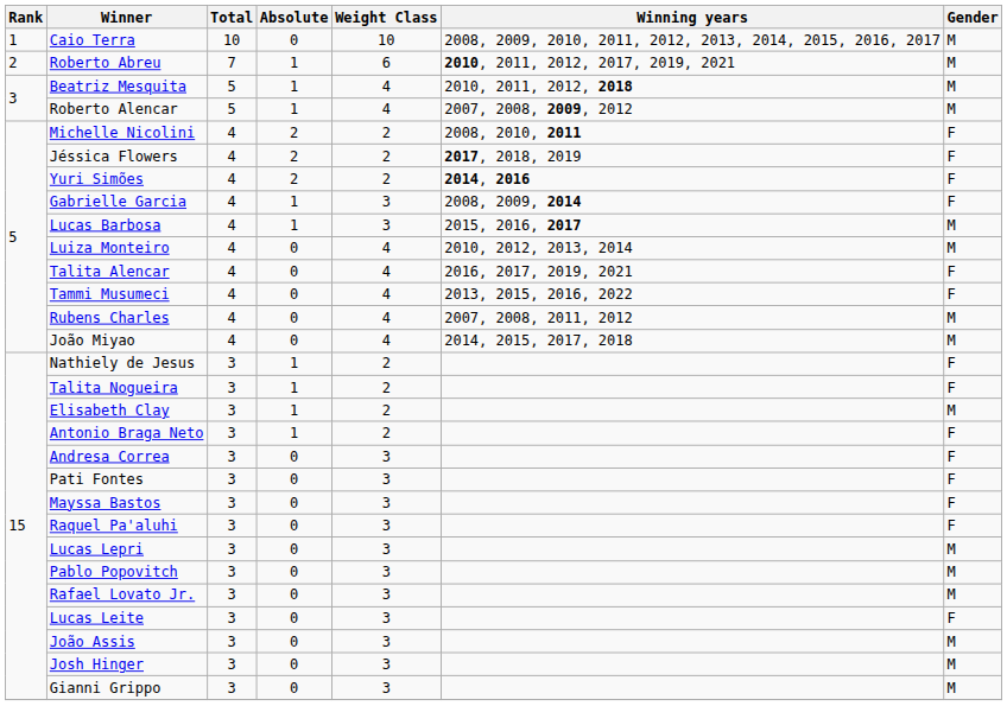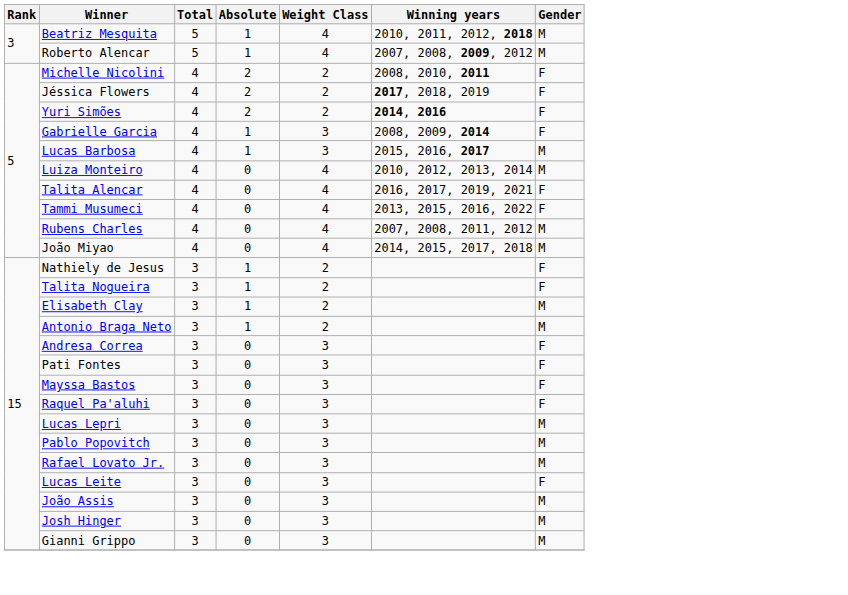 <table class="wikitable sortable wikitable collapsible autocollapse" style="text-align:left">
 <tr style="background-color:#EDEDED;">
 <th>Rank</th>
 <th>Winner</th>
 <th>Total</th>
 <th>Absolute</th>
 <th>Weight Class</th>
 <th>Winning years</th>
 <th>Gender</th>
-</tr>
-<tr>
-<td>1</td>
-<td> <a href='#'>Caio Terra</a></td>
-<td align="center">10</td>
-<td align="center">0</td>
-<td align="center">10</td>
-<td>2008, 2009, 2010, 2011, 2012, 2013, 2014, 2015, 2016, 2017</td>
-<td>M</td>
-</tr>
-<tr>
-<td>2</td>
-<td> <a href='#'>Roberto Abreu</a></td>
-<td align="center">7</td>
-<td align="center">1</td>
-<td align="center">6</td>
-<td><strong>2010</strong>, 2011, 2012, 2017, 2019, 2021</td>
-<td>M</td>
 </tr>
 <tr>
 <td rowspan="2">3</td>
 <td> <a href='#'>Beatriz Mesquita</a></td>
 <td align="center">5</td>
 <td align="center">1</td>
 <td align="center">4</td>
 <td>2010, 2011, 2012, <strong>2018</strong></td>
 <td>M</td>
 </tr>
 <tr>
 <td> Roberto Alencar</td>
 <td align="center">5</td>
 <td align="center">1</td>
 <td align="center">4</td>
 <td>2007, 2008, <strong>2009</strong>, 2012</td>
 <td>M</td>
 </tr>
 <tr>
 <td rowspan="10">5</td>
 <td> <a href='#'>Michelle Nicolini</a></td>
 <td align="center">4</td>
 <td align="center">2</td>
 <td align="center">2</td>
 <td>2008, 2010, <strong>2011</strong></td>
 <td>F</td>
 </tr>
 <tr>
 <td> Jéssica Flowers</td>
 <td align="center">4</td>
 <td align="center">2</td>
 <td align="center">2</td>
 <td><strong>2017</strong>, 2018, 2019</td>
 <td>F</td>
 </tr>
 <tr>
 <td> <a href='#'>Yuri Simões</a></td>
 <td align="center">4</td>
 <td align="center">2</td>
 <td align="center">2</td>
 <td><strong>2014</strong>, <strong>2016</strong></td>
 <td>F</td>
 </tr>
 <tr>
 <td> <a href='#'>Gabrielle Garcia</a></td>
 <td align="center">4</td>
 <td align="center">1</td>
 <td align="center">3</td>
 <td>2008, 2009, <strong>2014</strong></td>
 <td>F</td>
 </tr>
 <tr>
 <td> <a href='#'>Lucas Barbosa</a></td>
 <td align="center">4</td>
 <td align="center">1</td>
 <td align="center">3</td>
 <td>2015, 2016, <strong>2017</strong></td>
 <td>M</td>
 </tr>
 <tr>
 <td> <a href='#'>Luiza Monteiro</a></td>
 <td align="center">4</td>
 <td align="center">0</td>
 <td align="center">4</td>
 <td>2010, 2012, 2013, 2014</td>
 <td>M</td>
 </tr>
 <tr>
 <td> <a href='#'>Talita Alencar</a></td>
 <td align="center">4</td>
 <td align="center">0</td>
 <td align="center">4</td>
 <td>2016, 2017, 2019, 2021</td>
 <td>F</td>
 </tr>
 <tr>
 <td> <a href='#'>Tammi Musumeci</a></td>
 <td align="center">4</td>
 <td align="center">0</td>
 <td align="center">4</td>
 <td>2013, 2015, 2016, 2022</td>
 <td>F</td>
 </tr>
 <tr>
 <td> <a href='#'>Rubens Charles</a></td>
 <td align="center">4</td>
 <td align="center">0</td>
 <td align="center">4</td>
 <td>2007, 2008, 2011, 2012</td>
 <td>M</td>
 </tr>
 <tr>
 <td> João Miyao</td>
 <td align="center">4</td>
 <td align="center">0</td>
 <td align="center">4</td>
 <td>2014, 2015, 2017, 2018</td>
 <td>M</td>
 </tr>
 <tr>
 <td rowspan="15">15</td>
 <td> Nathiely de Jesus</td>
 <td align="center">3</td>
 <td align="center">1</td>
 <td align="center">2</td>
 <td></td>
 <td>F</td>
 </tr>
 <tr>
 <td> <a href='#'>Talita Nogueira</a></td>
 <td align="center">3</td>
 <td align="center">1</td>
 <td align="center">2</td>
 <td></td>
 <td>F</td>
 </tr>
 <tr>
 <td> <a href='#'>Elisabeth Clay</a></td>
 <td align="center">3</td>
 <td align="center">1</td>
 <td align="center">2</td>
 <td></td>
 <td>M</td>
 </tr>
 <tr>
 <td> <a href='#'>Antonio Braga Neto</a></td>
 <td align="center">3</td>
 <td align="center">1</td>
 <td align="center">2</td>
 <td></td>
-<td>F</td>
+<td>M</td>
 </tr>
 <tr>
 <td> <a href='#'>Andresa Correa</a></td>
 <td align="center">3</td>
 <td align="center">0</td>
 <td align="center">3</td>
 <td></td>
 <td>F</td>
 </tr>
 <tr>
 <td> Pati Fontes</td>
 <td align="center">3</td>
 <td align="center">0</td>
 <td align="center">3</td>
 <td></td>
 <td>F</td>
 </tr>
 <tr>
 <td> <a href='#'>Mayssa Bastos</a></td>
 <td align="center">3</td>
 <td align="center">0</td>
 <td align="center">3</td>
 <td></td>
 <td>F</td>
 </tr>
 <tr>
 <td> <a href='#'>Raquel Pa'aluhi</a></td>
 <td align="center">3</td>
 <td align="center">0</td>
 <td align="center">3</td>
 <td></td>
 <td>F</td>
 </tr>
 <tr>
 <td> <a href='#'>Lucas Lepri</a></td>
 <td align="center">3</td>
 <td align="center">0</td>
 <td align="center">3</td>
 <td></td>
 <td>M</td>
 </tr>
 <tr>
 <td> <a href='#'>Pablo Popovitch</a></td>
 <td align="center">3</td>
 <td align="center">0</td>
 <td align="center">3</td>
 <td></td>
 <td>M</td>
 </tr>
 <tr>
 <td> <a href='#'>Rafael Lovato Jr.</a></td>
 <td align="center">3</td>
 <td align="center">0</td>
 <td align="center">3</td>
 <td></td>
 <td>M</td>
 </tr>
 <tr>
 <td> <a href='#'>Lucas Leite</a></td>
 <td align="center">3</td>
 <td align="center">0</td>
 <td align="center">3</td>
 <td></td>
 <td>F</td>
 </tr>
 <tr>
 <td> <a href='#'>João Assis</a></td>
 <td align="center">3</td>
 <td align="center">0</td>
 <td align="center">3</td>
 <td></td>
 <td>M</td>
 </tr>
 <tr>
 <td> <a href='#'>Josh Hinger</a></td>
 <td align="center">3</td>
 <td align="center">0</td>
 <td align="center">3</td>
 <td></td>
 <td>M</td>
 </tr>
 <tr>
 <td> Gianni Grippo</td>
 <td align="center">3</td>
 <td align="center">0</td>
 <td align="center">3</td>
 <td></td>
 <td>M</td>
 </tr>
 <tr>
 </tr>
 </table>
